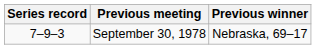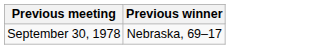 <table class="wikitable" style="text-align:center">
 <tr>
-<th>Series record</th>
 <th>Previous meeting</th>
 <th>Previous winner</th>
 </tr>
 <tr>
-<td>7–9–3</td>
 <td>September 30, 1978</td>
 <td>Nebraska, 69–17</td>
 </tr>
 </table>
